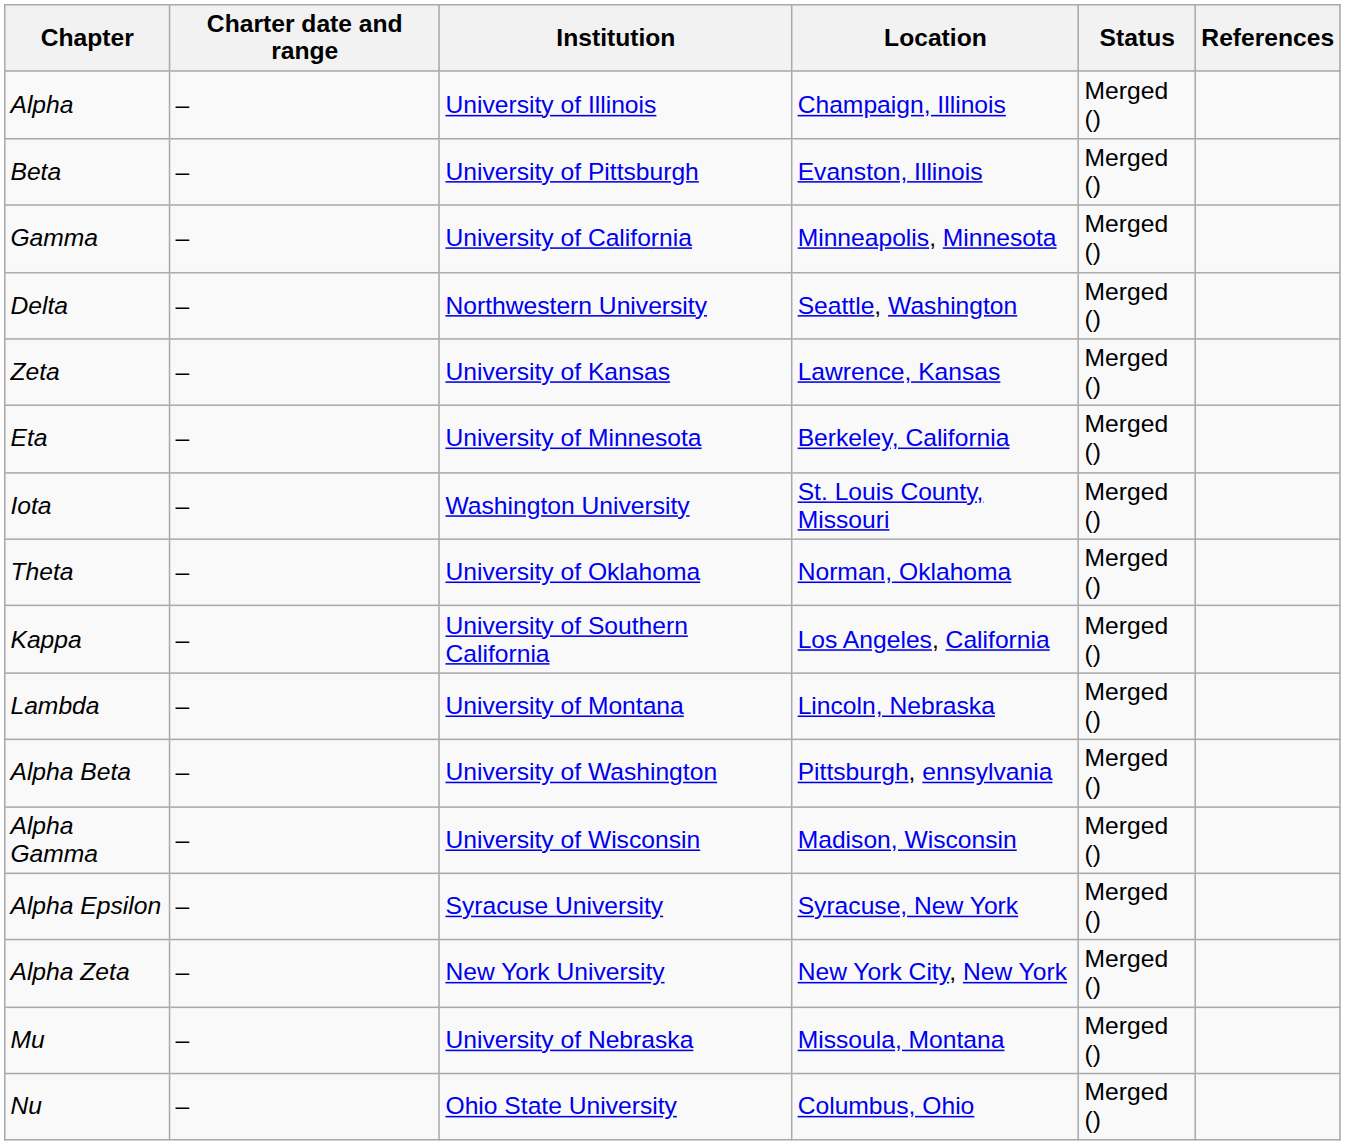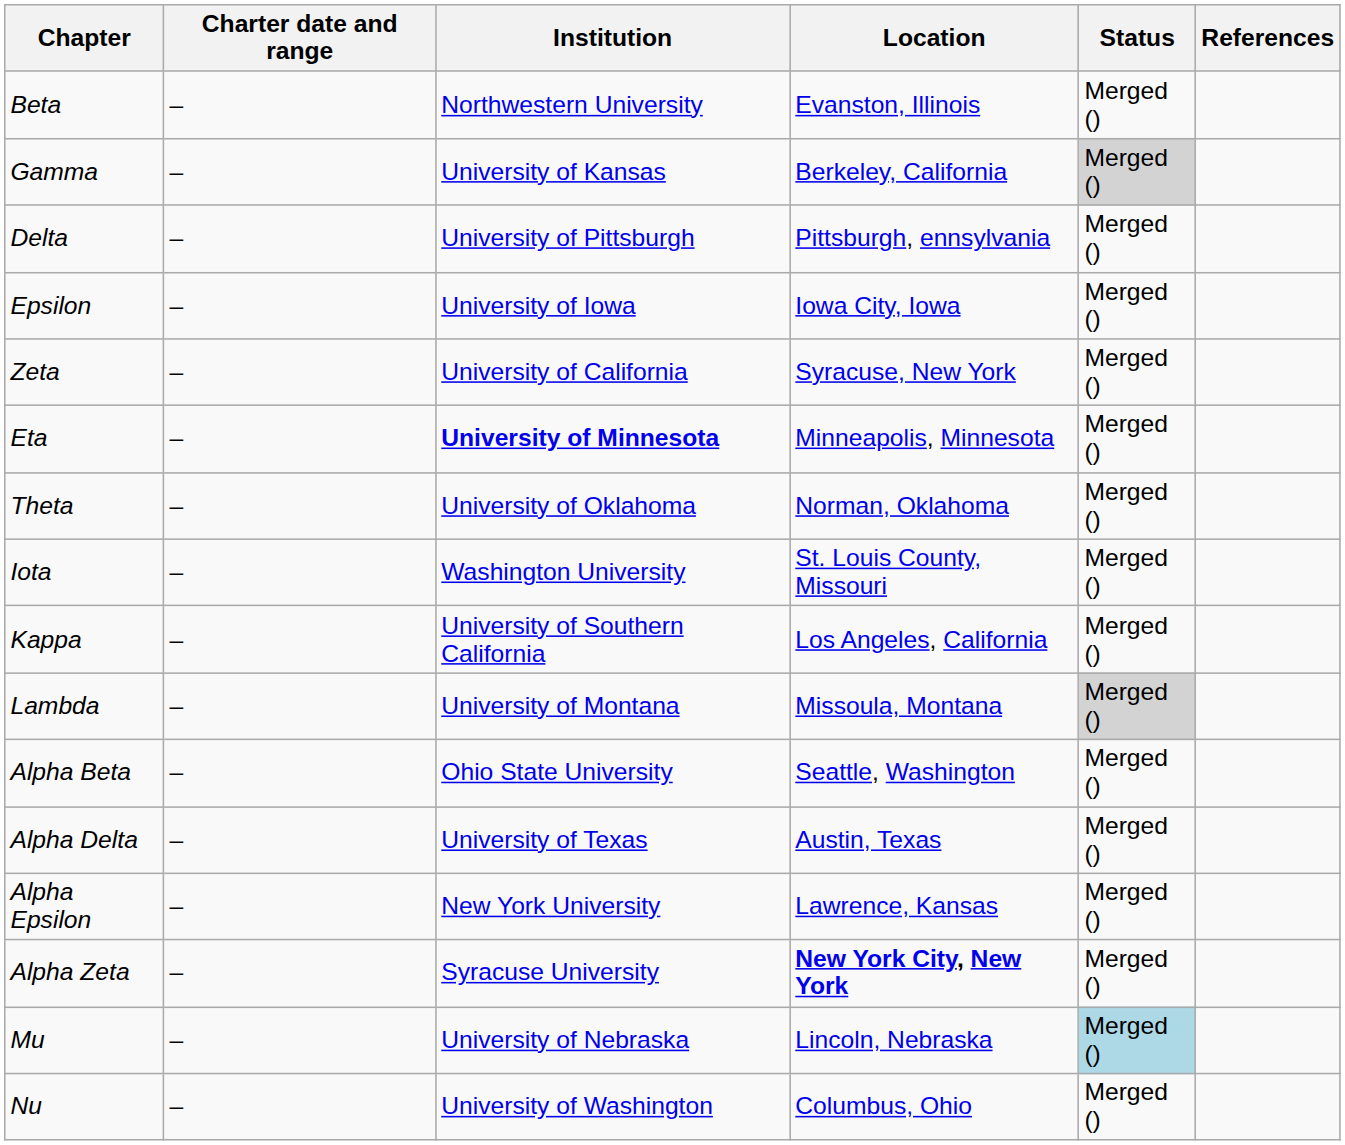 <table class="sortable wikitable">
 <tr>
 <th>Chapter</th>
 <th>Charter date and range</th>
 <th>Institution</th>
 <th>Location</th>
 <th>Status</th>
 <th>References</th>
 </tr>
 <tr>
-<td><em>Alpha</em></td>
-<td> – </td>
-<td><a href='#'>University of Illinois</a></td>
-<td><a href='#'>Champaign, Illinois</a></td>
-<td>Merged (<strong></strong>)</td>
-<td></td>
-</tr>
-<tr>
 <td><em>Beta</em></td>
 <td> – </td>
-<td><a href='#'>University of Pittsburgh</a></td>
+<td><a href='#'>Northwestern University</a></td>
 <td><a href='#'>Evanston, Illinois</a></td>
 <td>Merged (<strong></strong>)</td>
 <td></td>
 </tr>
 <tr>
 <td><em>Gamma</em></td>
 <td> – </td>
-<td><a href='#'>University of California</a></td>
-<td><a href='#'>Minneapolis</a>, <a href='#'>Minnesota</a></td>
-<td>Merged (<strong></strong>)</td>
+<td><a href='#'>University of Kansas</a></td>
+<td><a href='#'>Berkeley, California</a></td>
+<td style="background: lightgrey;">Merged (<strong></strong>)</td>
 <td></td>
 </tr>
 <tr>
 <td><em>Delta</em></td>
 <td> – </td>
-<td><a href='#'>Northwestern University</a></td>
-<td><a href='#'>Seattle</a>, <a href='#'>Washington</a></td>
+<td><a href='#'>University of Pittsburgh</a></td>
+<td><a href='#'>Pittsburgh</a>, <a href='#'>ennsylvania</a></td>
+<td>Merged (<strong></strong>)</td>
+<td></td>
+</tr>
+<tr>
+<td><em>Epsilon</em></td>
+<td> – </td>
+<td><a href='#'>University of Iowa</a></td>
+<td><a href='#'>Iowa City, Iowa</a></td>
 <td>Merged (<strong></strong>)</td>
 <td></td>
 </tr>
 <tr>
 <td><em>Zeta</em></td>
 <td> – </td>
-<td><a href='#'>University of Kansas</a></td>
-<td><a href='#'>Lawrence, Kansas</a></td>
+<td><a href='#'>University of California</a></td>
+<td><a href='#'>Syracuse, New York</a></td>
 <td>Merged (<strong></strong>)</td>
 <td></td>
 </tr>
 <tr>
 <td><em>Eta</em></td>
 <td> – </td>
-<td><a href='#'>University of Minnesota</a></td>
-<td><a href='#'>Berkeley, California</a></td>
+<td><strong><a href='#'>University of Minnesota</a></strong></td>
+<td><a href='#'>Minneapolis</a>, <a href='#'>Minnesota</a></td>
+<td>Merged (<strong></strong>)</td>
+<td></td>
+</tr>
+<tr>
+<td><em>Theta</em></td>
+<td> – </td>
+<td><a href='#'>University of Oklahoma</a></td>
+<td><a href='#'>Norman, Oklahoma</a></td>
 <td>Merged (<strong></strong>)</td>
 <td></td>
 </tr>
 <tr>
 <td><em>Iota</em></td>
 <td> – </td>
 <td><a href='#'>Washington University</a></td>
 <td><a href='#'>St. Louis County, Missouri</a></td>
-<td>Merged (<strong></strong>)</td>
-<td></td>
-</tr>
-<tr>
-<td><em>Theta</em></td>
-<td> – </td>
-<td><a href='#'>University of Oklahoma</a></td>
-<td><a href='#'>Norman, Oklahoma</a></td>
 <td>Merged (<strong></strong>)</td>
 <td></td>
 </tr>
 <tr>
 <td><em>Kappa</em></td>
 <td> – </td>
 <td><a href='#'>University of Southern California</a></td>
 <td><a href='#'>Los Angeles</a>, <a href='#'>California</a></td>
 <td>Merged (<strong></strong>)</td>
 <td></td>
 </tr>
 <tr>
 <td><em>Lambda</em></td>
 <td> – </td>
 <td><a href='#'>University of Montana</a></td>
-<td><a href='#'>Lincoln, Nebraska</a></td>
-<td>Merged (<strong></strong>)</td>
+<td><a href='#'>Missoula, Montana</a></td>
+<td style="background: lightgrey;">Merged (<strong></strong>)</td>
 <td></td>
 </tr>
 <tr>
 <td><em>Alpha Beta</em></td>
 <td> – </td>
-<td><a href='#'>University of Washington</a></td>
-<td><a href='#'>Pittsburgh</a>, <a href='#'>ennsylvania</a></td>
+<td><a href='#'>Ohio State University</a></td>
+<td><a href='#'>Seattle</a>, <a href='#'>Washington</a></td>
 <td>Merged (<strong></strong>)</td>
 <td></td>
 </tr>
 <tr>
-<td><em>Alpha Gamma</em></td>
+<td><em>Alpha Delta</em></td>
 <td> – </td>
-<td><a href='#'>University of Wisconsin</a></td>
-<td><a href='#'>Madison, Wisconsin</a></td>
+<td><a href='#'>University of Texas</a></td>
+<td><a href='#'>Austin, Texas</a></td>
 <td>Merged (<strong></strong>)</td>
 <td></td>
 </tr>
 <tr>
 <td><em>Alpha Epsilon</em></td>
 <td> – </td>
-<td><a href='#'>Syracuse University</a></td>
-<td><a href='#'>Syracuse, New York</a></td>
+<td><a href='#'>New York University</a></td>
+<td><a href='#'>Lawrence, Kansas</a></td>
 <td>Merged (<strong></strong>)</td>
 <td></td>
 </tr>
 <tr>
 <td><em>Alpha Zeta</em></td>
 <td> – </td>
-<td><a href='#'>New York University</a></td>
-<td><a href='#'>New York City</a>, <a href='#'>New York</a></td>
+<td><a href='#'>Syracuse University</a></td>
+<td><strong><a href='#'>New York City</a>, <a href='#'>New York</a></strong></td>
 <td>Merged (<strong></strong>)</td>
 <td></td>
 </tr>
 <tr>
 <td><em>Mu</em></td>
 <td> – </td>
 <td><a href='#'>University of Nebraska</a></td>
-<td><a href='#'>Missoula, Montana</a></td>
-<td>Merged (<strong></strong>)</td>
+<td><a href='#'>Lincoln, Nebraska</a></td>
+<td style="background: lightblue;">Merged (<strong></strong>)</td>
 <td></td>
 </tr>
 <tr>
 <td><em>Nu</em></td>
 <td> – </td>
-<td><a href='#'>Ohio State University</a></td>
+<td><a href='#'>University of Washington</a></td>
 <td><a href='#'>Columbus, Ohio</a></td>
 <td>Merged (<strong></strong>)</td>
 <td></td>
 </tr>
 </table>
